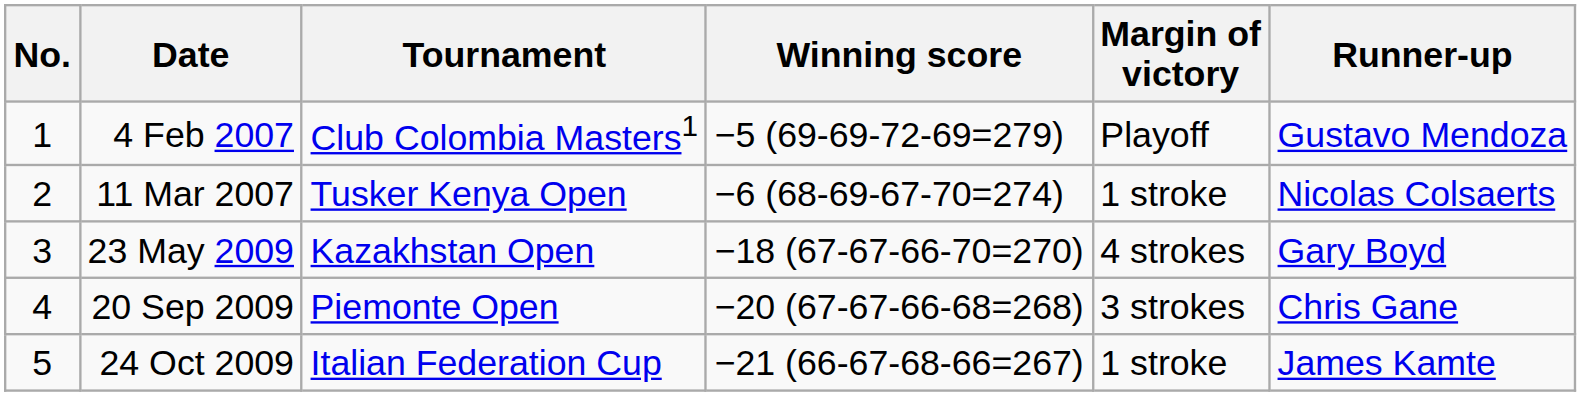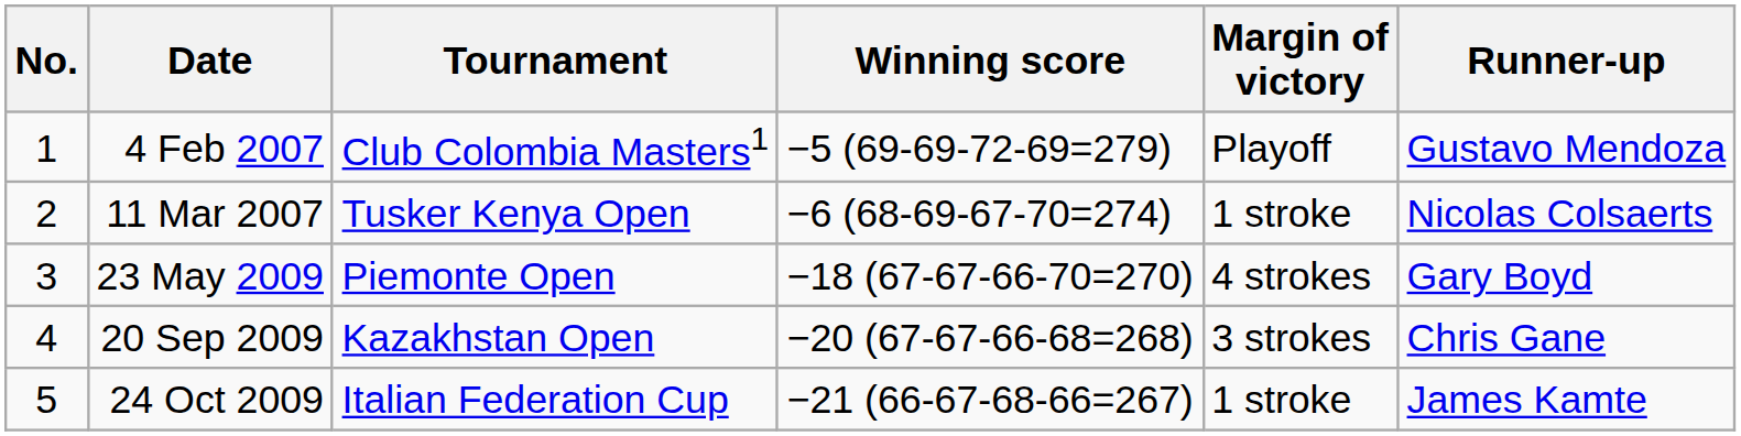 <table class="wikitable" style="font-size:95%;">
 <tr>
 <th>No.</th>
 <th>Date</th>
 <th>Tournament</th>
 <th>Winning score</th>
 <th>Margin of<br>victory</th>
 <th>Runner-up</th>
 </tr>
 <tr>
 <td align=center>1</td>
 <td align=right>4 Feb <a href='#'>2007</a></td>
 <td><a href='#'>Club Colombia Masters</a><sup>1</sup></td>
 <td>−5 (69-69-72-69=279)</td>
 <td>Playoff</td>
 <td> <a href='#'>Gustavo Mendoza</a></td>
 </tr>
 <tr>
 <td align=center>2</td>
 <td align=right>11 Mar 2007</td>
 <td><a href='#'>Tusker Kenya Open</a></td>
 <td>−6 (68-69-67-70=274)</td>
 <td>1 stroke</td>
 <td> <a href='#'>Nicolas Colsaerts</a></td>
 </tr>
 <tr>
 <td align=center>3</td>
 <td align=right>23 May <a href='#'>2009</a></td>
-<td><a href='#'>Kazakhstan Open</a></td>
+<td><a href='#'>Piemonte Open</a></td>
 <td>−18 (67-67-66-70=270)</td>
 <td>4 strokes</td>
 <td> <a href='#'>Gary Boyd</a></td>
 </tr>
 <tr>
 <td align=center>4</td>
 <td align=right>20 Sep 2009</td>
-<td><a href='#'>Piemonte Open</a></td>
+<td><a href='#'>Kazakhstan Open</a></td>
 <td>−20 (67-67-66-68=268)</td>
 <td>3 strokes</td>
 <td> <a href='#'>Chris Gane</a></td>
 </tr>
 <tr>
 <td align=center>5</td>
 <td align=right>24 Oct 2009</td>
 <td><a href='#'>Italian Federation Cup</a></td>
 <td>−21 (66-67-68-66=267)</td>
 <td>1 stroke</td>
 <td> <a href='#'>James Kamte</a></td>
 </tr>
 </table>
